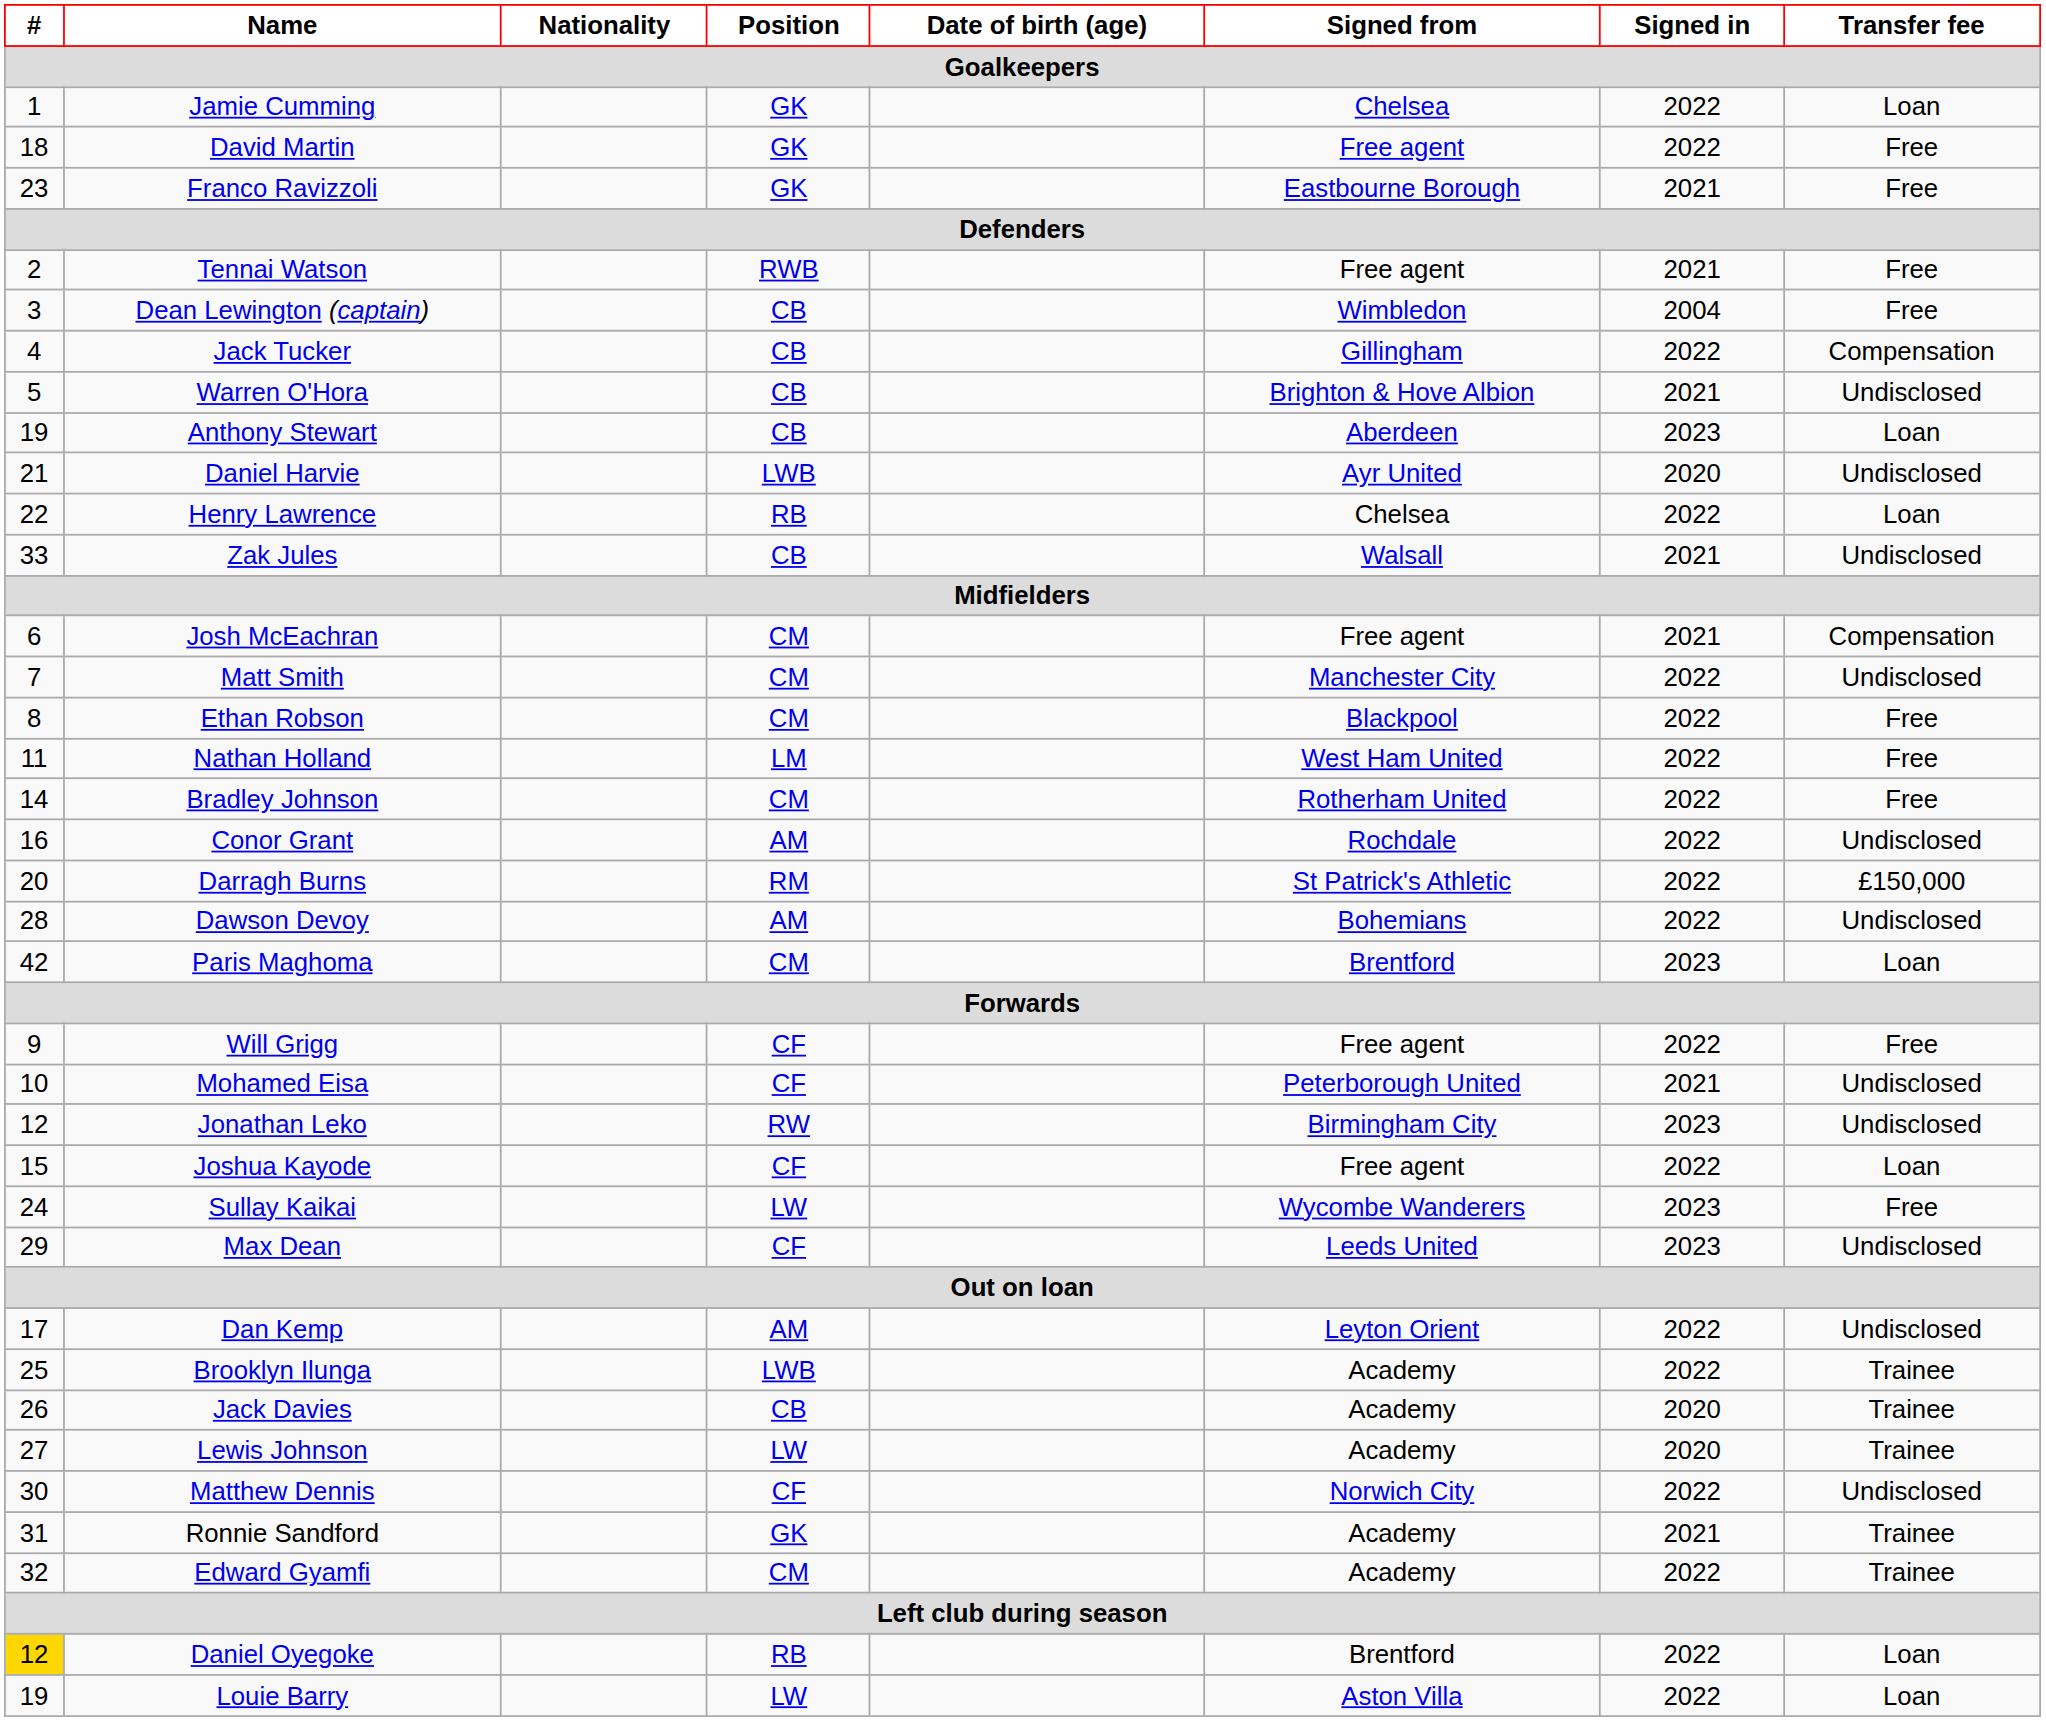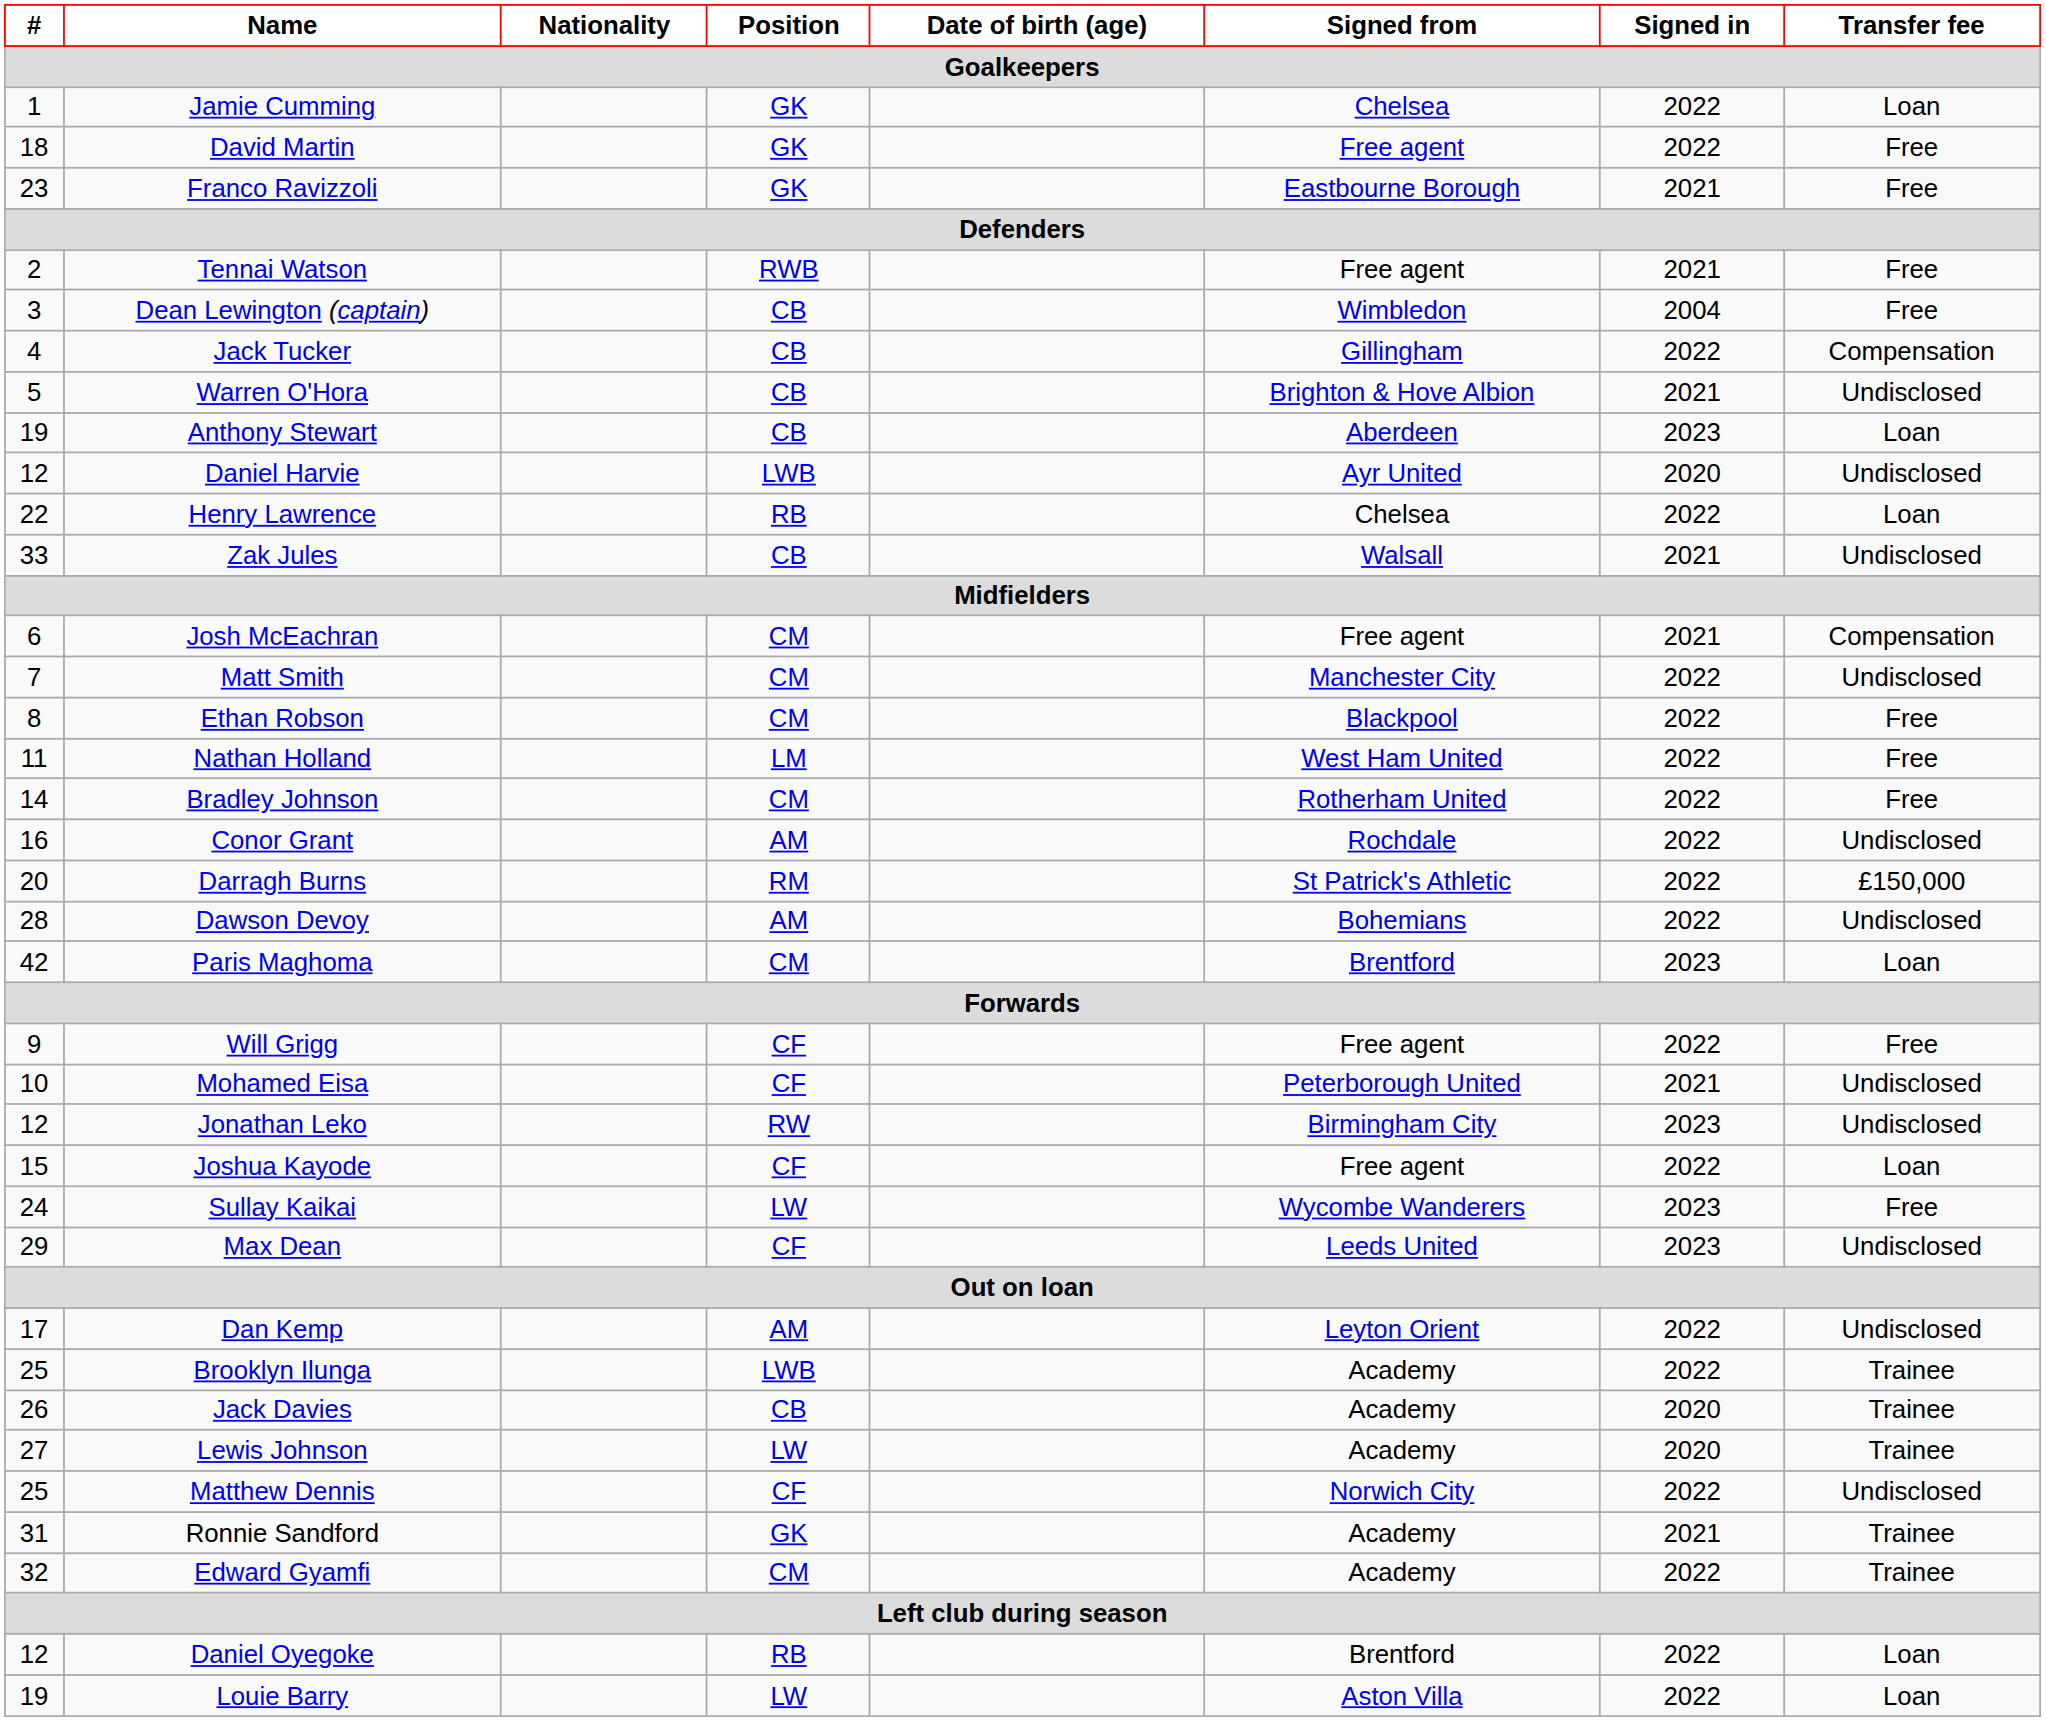 <table class="wikitable" style="text-align:center; font-size:90%; width:90%;">
 <tr>
 <th style="color:black; background:white; border:1px solid red;">#</th>
 <th style="color:black; background:white; border:1px solid red;">Name</th>
 <th style="color:black; background:white; border:1px solid red;">Nationality</th>
 <th style="color:black; background:white; border:1px solid red;">Position</th>
 <th style="color:black; background:white; border:1px solid red;">Date of birth (age)</th>
 <th style="color:black; background:white; border:1px solid red;">Signed from</th>
 <th style="color:black; background:white; border:1px solid red;">Signed in</th>
 <th style="color:black; background:white; border:1px solid red;">Transfer fee</th>
 </tr>
 <tr>
 <th colspan="8" scope="row" style="background:#dcdcdc;">Goalkeepers</th>
 </tr>
 <tr>
 <td>1</td>
 <td><a href='#'>Jamie Cumming</a></td>
 <td></td>
 <td><a href='#'>GK</a></td>
 <td></td>
 <td> <a href='#'>Chelsea</a></td>
 <td>2022</td>
 <td>Loan</td>
 </tr>
 <tr>
 <td>18</td>
 <td><a href='#'>David Martin</a></td>
 <td></td>
 <td><a href='#'>GK</a></td>
 <td></td>
 <td><a href='#'>Free agent</a></td>
 <td>2022</td>
 <td>Free</td>
 </tr>
 <tr>
 <td>23</td>
 <td><a href='#'>Franco Ravizzoli</a></td>
 <td></td>
 <td><a href='#'>GK</a></td>
 <td></td>
 <td> <a href='#'>Eastbourne Borough</a></td>
 <td>2021</td>
 <td>Free</td>
 </tr>
 <tr>
 <th colspan="8" scope="row" style="background:#dcdcdc;">Defenders</th>
 </tr>
 <tr>
 <td>2</td>
 <td><a href='#'>Tennai Watson</a></td>
 <td></td>
 <td><a href='#'>RWB</a></td>
 <td></td>
 <td>Free agent</td>
 <td>2021</td>
 <td>Free</td>
 </tr>
 <tr>
 <td>3</td>
 <td><a href='#'>Dean Lewington</a> <em>(<a href='#'>captain</a>)</em></td>
 <td></td>
 <td><a href='#'>CB</a></td>
 <td></td>
 <td> <a href='#'>Wimbledon</a></td>
 <td>2004</td>
 <td>Free</td>
 </tr>
 <tr>
 <td>4</td>
 <td><a href='#'>Jack Tucker</a></td>
 <td></td>
 <td><a href='#'>CB</a></td>
 <td></td>
 <td> <a href='#'>Gillingham</a></td>
 <td>2022</td>
 <td>Compensation</td>
 </tr>
 <tr>
 <td>5</td>
 <td><a href='#'>Warren O'Hora</a></td>
 <td></td>
 <td><a href='#'>CB</a></td>
 <td></td>
 <td> <a href='#'>Brighton & Hove Albion</a></td>
 <td>2021</td>
 <td>Undisclosed</td>
 </tr>
 <tr>
 <td>19</td>
 <td><a href='#'>Anthony Stewart</a></td>
 <td></td>
 <td><a href='#'>CB</a></td>
 <td></td>
 <td> <a href='#'>Aberdeen</a></td>
 <td>2023</td>
 <td>Loan</td>
 </tr>
 <tr>
-<td>21</td>
+<td>12</td>
 <td><a href='#'>Daniel Harvie</a></td>
 <td></td>
 <td><a href='#'>LWB</a></td>
 <td></td>
 <td> <a href='#'>Ayr United</a></td>
 <td>2020</td>
 <td>Undisclosed</td>
 </tr>
 <tr>
 <td>22</td>
 <td><a href='#'>Henry Lawrence</a></td>
 <td></td>
 <td><a href='#'>RB</a></td>
 <td></td>
 <td> Chelsea</td>
 <td>2022</td>
 <td>Loan</td>
 </tr>
 <tr>
 <td>33</td>
 <td><a href='#'>Zak Jules</a></td>
 <td></td>
 <td><a href='#'>CB</a></td>
 <td></td>
 <td> <a href='#'>Walsall</a></td>
 <td>2021</td>
 <td>Undisclosed</td>
 </tr>
 <tr>
 <th colspan="8" scope="row" style="background:#dcdcdc;">Midfielders</th>
 </tr>
 <tr>
 <td>6</td>
 <td><a href='#'>Josh McEachran</a></td>
 <td></td>
 <td><a href='#'>CM</a></td>
 <td></td>
 <td>Free agent</td>
 <td>2021</td>
 <td>Compensation</td>
 </tr>
 <tr>
 <td>7</td>
 <td><a href='#'>Matt Smith</a></td>
 <td></td>
 <td><a href='#'>CM</a></td>
 <td></td>
 <td> <a href='#'>Manchester City</a></td>
 <td>2022</td>
 <td>Undisclosed</td>
 </tr>
 <tr>
 <td>8</td>
 <td><a href='#'>Ethan Robson</a></td>
 <td></td>
 <td><a href='#'>CM</a></td>
 <td></td>
 <td> <a href='#'>Blackpool</a></td>
 <td>2022</td>
 <td>Free</td>
 </tr>
 <tr>
 <td>11</td>
 <td><a href='#'>Nathan Holland</a></td>
 <td></td>
 <td><a href='#'>LM</a></td>
 <td></td>
 <td> <a href='#'>West Ham United</a></td>
 <td>2022</td>
 <td>Free</td>
 </tr>
 <tr>
 <td>14</td>
 <td><a href='#'>Bradley Johnson</a></td>
 <td></td>
 <td><a href='#'>CM</a></td>
 <td></td>
 <td> <a href='#'>Rotherham United</a></td>
 <td>2022</td>
 <td>Free</td>
 </tr>
 <tr>
 <td>16</td>
 <td><a href='#'>Conor Grant</a></td>
 <td></td>
 <td><a href='#'>AM</a></td>
 <td></td>
 <td> <a href='#'>Rochdale</a></td>
 <td>2022</td>
 <td>Undisclosed</td>
 </tr>
 <tr>
 <td>20</td>
 <td><a href='#'>Darragh Burns</a></td>
 <td></td>
 <td><a href='#'>RM</a></td>
 <td></td>
 <td> <a href='#'>St Patrick's Athletic</a></td>
 <td>2022</td>
 <td>£150,000</td>
 </tr>
 <tr>
 <td>28</td>
 <td><a href='#'>Dawson Devoy</a></td>
 <td></td>
 <td><a href='#'>AM</a></td>
 <td></td>
 <td> <a href='#'>Bohemians</a></td>
 <td>2022</td>
 <td>Undisclosed</td>
 </tr>
 <tr>
 <td>42</td>
 <td><a href='#'>Paris Maghoma</a></td>
 <td></td>
 <td><a href='#'>CM</a></td>
 <td></td>
 <td> <a href='#'>Brentford</a></td>
 <td>2023</td>
 <td>Loan</td>
 </tr>
 <tr>
 <th colspan="8" scope="row" style="background:#dcdcdc;">Forwards</th>
 </tr>
 <tr>
 <td>9</td>
 <td><a href='#'>Will Grigg</a></td>
 <td></td>
 <td><a href='#'>CF</a></td>
 <td></td>
 <td>Free agent</td>
 <td>2022</td>
 <td>Free</td>
 </tr>
 <tr>
 <td>10</td>
 <td><a href='#'>Mohamed Eisa</a></td>
 <td></td>
 <td><a href='#'>CF</a></td>
 <td></td>
 <td> <a href='#'>Peterborough United</a></td>
 <td>2021</td>
 <td>Undisclosed</td>
 </tr>
 <tr>
 <td>12</td>
 <td><a href='#'>Jonathan Leko</a></td>
 <td></td>
 <td><a href='#'>RW</a></td>
 <td></td>
 <td> <a href='#'>Birmingham City</a></td>
 <td>2023</td>
 <td>Undisclosed</td>
 </tr>
 <tr>
 <td>15</td>
 <td><a href='#'>Joshua Kayode</a></td>
 <td></td>
 <td><a href='#'>CF</a></td>
 <td></td>
 <td>Free agent</td>
 <td>2022</td>
 <td>Loan</td>
 </tr>
 <tr>
 <td>24</td>
 <td><a href='#'>Sullay Kaikai</a></td>
 <td></td>
 <td><a href='#'>LW</a></td>
 <td></td>
 <td> <a href='#'>Wycombe Wanderers</a></td>
 <td>2023</td>
 <td>Free</td>
 </tr>
 <tr>
 <td>29</td>
 <td><a href='#'>Max Dean</a></td>
 <td></td>
 <td><a href='#'>CF</a></td>
 <td></td>
 <td> <a href='#'>Leeds United</a></td>
 <td>2023</td>
 <td>Undisclosed</td>
 </tr>
 <tr>
 <th colspan="8" scope="row" style="background:#dcdcdc;">Out on loan</th>
 </tr>
 <tr>
 <td>17</td>
 <td><a href='#'>Dan Kemp</a></td>
 <td></td>
 <td><a href='#'>AM</a></td>
 <td></td>
 <td> <a href='#'>Leyton Orient</a></td>
 <td>2022</td>
 <td>Undisclosed</td>
 </tr>
 <tr>
 <td>25</td>
 <td><a href='#'>Brooklyn Ilunga</a></td>
 <td></td>
 <td><a href='#'>LWB</a></td>
 <td></td>
 <td>Academy</td>
 <td>2022</td>
 <td>Trainee</td>
 </tr>
 <tr>
 <td>26</td>
 <td><a href='#'>Jack Davies</a></td>
 <td></td>
 <td><a href='#'>CB</a></td>
 <td></td>
 <td>Academy</td>
 <td>2020</td>
 <td>Trainee</td>
 </tr>
 <tr>
 <td>27</td>
 <td><a href='#'>Lewis Johnson</a></td>
 <td></td>
 <td><a href='#'>LW</a></td>
 <td></td>
 <td>Academy</td>
 <td>2020</td>
 <td>Trainee</td>
 </tr>
 <tr>
-<td>30</td>
+<td>25</td>
 <td><a href='#'>Matthew Dennis</a></td>
 <td></td>
 <td><a href='#'>CF</a></td>
 <td></td>
 <td> <a href='#'>Norwich City</a></td>
 <td>2022</td>
 <td>Undisclosed</td>
 </tr>
 <tr>
 <td>31</td>
 <td>Ronnie Sandford</td>
 <td></td>
 <td><a href='#'>GK</a></td>
 <td></td>
 <td>Academy</td>
 <td>2021</td>
 <td>Trainee</td>
 </tr>
 <tr>
 <td>32</td>
 <td><a href='#'>Edward Gyamfi</a></td>
 <td></td>
 <td><a href='#'>CM</a></td>
 <td> </td>
 <td>Academy</td>
 <td>2022</td>
 <td>Trainee</td>
 </tr>
 <tr>
 <th colspan="8" scope="row" style="background:#dcdcdc;">Left club during season</th>
 </tr>
 <tr>
-<td style="background: gold;">12</td>
+<td>12</td>
 <td><a href='#'>Daniel Oyegoke</a></td>
 <td></td>
 <td><a href='#'>RB</a></td>
 <td></td>
 <td> Brentford</td>
 <td>2022</td>
 <td>Loan</td>
 </tr>
 <tr>
 <td>19</td>
 <td><a href='#'>Louie Barry</a></td>
 <td></td>
 <td><a href='#'>LW</a></td>
 <td></td>
 <td> <a href='#'>Aston Villa</a></td>
 <td>2022</td>
 <td>Loan</td>
 </tr>
 </table>
